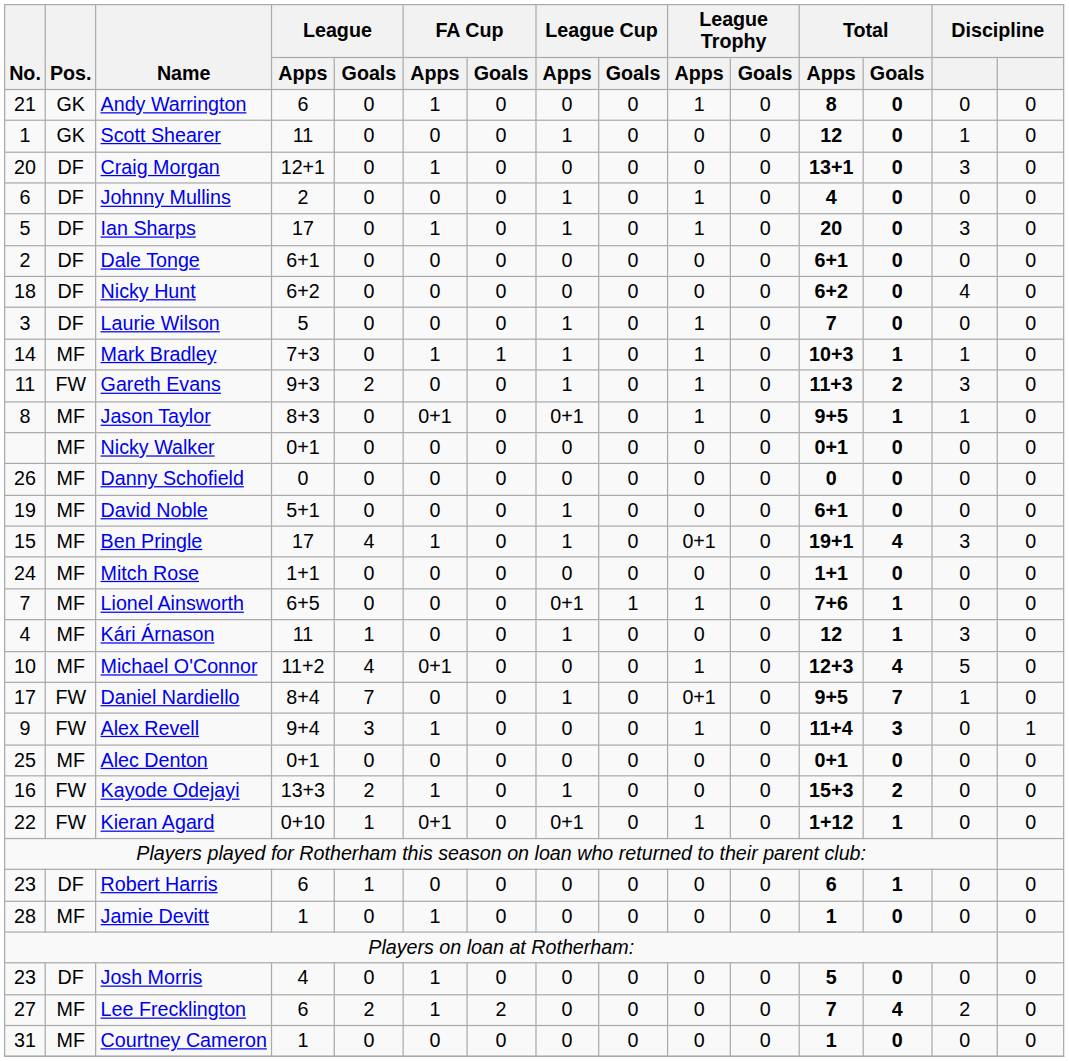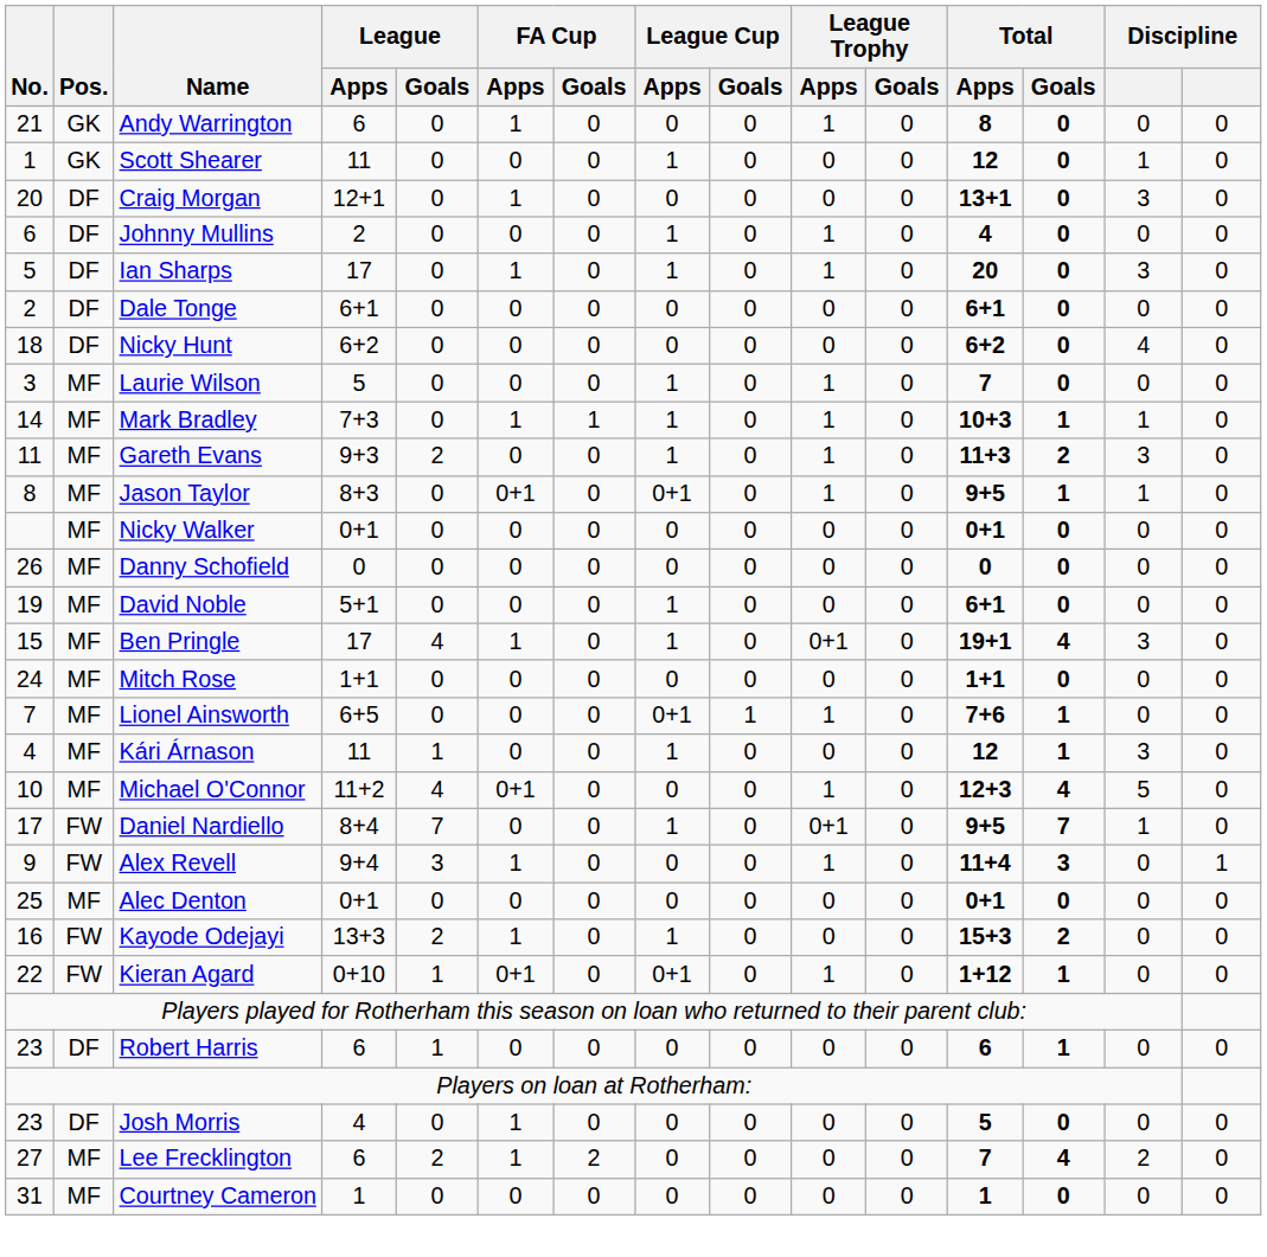 <table class="wikitable" style="text-align:center">
 <tr>
 <th rowspan="2" style="vertical-align:bottom;">No.</th>
 <th rowspan="2" style="vertical-align:bottom;">Pos.</th>
 <th rowspan="2" style="vertical-align:bottom;">Name</th>
 <th colspan="2" style="width:100px;">League</th>
 <th colspan="2" style="width:100px;">FA Cup</th>
 <th colspan="2" style="width:100px;">League Cup</th>
 <th colspan="2" style="width:100px;">League Trophy</th>
 <th colspan="2" style="width:100px;">Total</th>
 <th colspan="2" style="width:100px;">Discipline</th>
 </tr>
 <tr>
 <th>Apps</th>
 <th>Goals</th>
 <th>Apps</th>
 <th>Goals</th>
 <th>Apps</th>
 <th>Goals</th>
 <th>Apps</th>
 <th>Goals</th>
 <th>Apps</th>
 <th>Goals</th>
 <th></th>
 <th></th>
 </tr>
 <tr>
 <td>21</td>
 <td>GK</td>
 <td align="left"> <a href='#'>Andy Warrington</a></td>
 <td>6</td>
 <td>0</td>
 <td>1</td>
 <td>0</td>
 <td>0</td>
 <td>0</td>
 <td>1</td>
 <td>0</td>
 <td><strong>8</strong></td>
 <td><strong>0</strong></td>
 <td>0</td>
 <td>0</td>
 </tr>
 <tr>
 <td>1</td>
 <td>GK</td>
 <td align="left"> <a href='#'>Scott Shearer</a></td>
 <td>11</td>
 <td>0</td>
 <td>0</td>
 <td>0</td>
 <td>1</td>
 <td>0</td>
 <td>0</td>
 <td>0</td>
 <td><strong>12</strong></td>
 <td><strong>0</strong></td>
 <td>1</td>
 <td>0</td>
 </tr>
 <tr>
 <td>20</td>
 <td>DF</td>
 <td align="left"> <a href='#'>Craig Morgan</a></td>
 <td>12+1</td>
 <td>0</td>
 <td>1</td>
 <td>0</td>
 <td>0</td>
 <td>0</td>
 <td>0</td>
 <td>0</td>
 <td><strong>13+1</strong></td>
 <td><strong>0</strong></td>
 <td>3</td>
 <td>0</td>
 </tr>
 <tr>
 <td>6</td>
 <td>DF</td>
 <td align="left"> <a href='#'>Johnny Mullins</a></td>
 <td>2</td>
 <td>0</td>
 <td>0</td>
 <td>0</td>
 <td>1</td>
 <td>0</td>
 <td>1</td>
 <td>0</td>
 <td><strong>4</strong></td>
 <td><strong>0</strong></td>
 <td>0</td>
 <td>0</td>
 </tr>
 <tr>
 <td>5</td>
 <td>DF</td>
 <td align="left"> <a href='#'>Ian Sharps</a></td>
 <td>17</td>
 <td>0</td>
 <td>1</td>
 <td>0</td>
 <td>1</td>
 <td>0</td>
 <td>1</td>
 <td>0</td>
 <td><strong>20</strong></td>
 <td><strong>0</strong></td>
 <td>3</td>
 <td>0</td>
 </tr>
 <tr>
 <td>2</td>
 <td>DF</td>
 <td align="left"> <a href='#'>Dale Tonge</a></td>
 <td>6+1</td>
 <td>0</td>
 <td>0</td>
 <td>0</td>
 <td>0</td>
 <td>0</td>
 <td>0</td>
 <td>0</td>
 <td><strong>6+1</strong></td>
 <td><strong>0</strong></td>
 <td>0</td>
 <td>0</td>
 </tr>
 <tr>
 <td>18</td>
 <td>DF</td>
 <td align="left"> <a href='#'>Nicky Hunt</a></td>
 <td>6+2</td>
 <td>0</td>
 <td>0</td>
 <td>0</td>
 <td>0</td>
 <td>0</td>
 <td>0</td>
 <td>0</td>
 <td><strong>6+2</strong></td>
 <td><strong>0</strong></td>
 <td>4</td>
 <td>0</td>
 </tr>
 <tr>
 <td>3</td>
-<td>DF</td>
+<td>MF</td>
 <td align="left"> <a href='#'>Laurie Wilson</a></td>
 <td>5</td>
 <td>0</td>
 <td>0</td>
 <td>0</td>
 <td>1</td>
 <td>0</td>
 <td>1</td>
 <td>0</td>
 <td><strong>7</strong></td>
 <td><strong>0</strong></td>
 <td>0</td>
 <td>0</td>
 </tr>
 <tr>
 <td>14</td>
 <td>MF</td>
 <td align="left"> <a href='#'>Mark Bradley</a></td>
 <td>7+3</td>
 <td>0</td>
 <td>1</td>
 <td>1</td>
 <td>1</td>
 <td>0</td>
 <td>1</td>
 <td>0</td>
 <td><strong>10+3</strong></td>
 <td><strong>1</strong></td>
 <td>1</td>
 <td>0</td>
 </tr>
 <tr>
 <td>11</td>
-<td>FW</td>
+<td>MF</td>
 <td align="left"> <a href='#'>Gareth Evans</a></td>
 <td>9+3</td>
 <td>2</td>
 <td>0</td>
 <td>0</td>
 <td>1</td>
 <td>0</td>
 <td>1</td>
 <td>0</td>
 <td><strong>11+3</strong></td>
 <td><strong>2</strong></td>
 <td>3</td>
 <td>0</td>
 </tr>
 <tr>
 <td>8</td>
 <td>MF</td>
 <td align="left"> <a href='#'>Jason Taylor</a></td>
 <td>8+3</td>
 <td>0</td>
 <td>0+1</td>
 <td>0</td>
 <td>0+1</td>
 <td>0</td>
 <td>1</td>
 <td>0</td>
 <td><strong>9+5</strong></td>
 <td><strong>1</strong></td>
 <td>1</td>
 <td>0</td>
 </tr>
 <tr>
 <td></td>
 <td>MF</td>
 <td align="left"> <a href='#'>Nicky Walker</a></td>
 <td>0+1</td>
 <td>0</td>
 <td>0</td>
 <td>0</td>
 <td>0</td>
 <td>0</td>
 <td>0</td>
 <td>0</td>
 <td><strong>0+1</strong></td>
 <td><strong>0</strong></td>
 <td>0</td>
 <td>0</td>
 </tr>
 <tr>
 <td>26</td>
 <td>MF</td>
 <td align="left"> <a href='#'>Danny Schofield</a></td>
 <td>0</td>
 <td>0</td>
 <td>0</td>
 <td>0</td>
 <td>0</td>
 <td>0</td>
 <td>0</td>
 <td>0</td>
 <td><strong>0</strong></td>
 <td><strong>0</strong></td>
 <td>0</td>
 <td>0</td>
 </tr>
 <tr>
 <td>19</td>
 <td>MF</td>
 <td align="left"> <a href='#'>David Noble</a></td>
 <td>5+1</td>
 <td>0</td>
 <td>0</td>
 <td>0</td>
 <td>1</td>
 <td>0</td>
 <td>0</td>
 <td>0</td>
 <td><strong>6+1</strong></td>
 <td><strong>0</strong></td>
 <td>0</td>
 <td>0</td>
 </tr>
 <tr>
 <td>15</td>
 <td>MF</td>
 <td align="left"> <a href='#'>Ben Pringle</a></td>
 <td>17</td>
 <td>4</td>
 <td>1</td>
 <td>0</td>
 <td>1</td>
 <td>0</td>
 <td>0+1</td>
 <td>0</td>
 <td><strong>19+1</strong></td>
 <td><strong>4</strong></td>
 <td>3</td>
 <td>0</td>
 </tr>
 <tr>
 <td>24</td>
 <td>MF</td>
 <td align="left"> <a href='#'>Mitch Rose</a></td>
 <td>1+1</td>
 <td>0</td>
 <td>0</td>
 <td>0</td>
 <td>0</td>
 <td>0</td>
 <td>0</td>
 <td>0</td>
 <td><strong>1+1</strong></td>
 <td><strong>0</strong></td>
 <td>0</td>
 <td>0</td>
 </tr>
 <tr>
 <td>7</td>
 <td>MF</td>
 <td align="left"> <a href='#'>Lionel Ainsworth</a></td>
 <td>6+5</td>
 <td>0</td>
 <td>0</td>
 <td>0</td>
 <td>0+1</td>
 <td>1</td>
 <td>1</td>
 <td>0</td>
 <td><strong>7+6</strong></td>
 <td><strong>1</strong></td>
 <td>0</td>
 <td>0</td>
 </tr>
 <tr>
 <td>4</td>
 <td>MF</td>
 <td align="left"> <a href='#'>Kári Árnason</a></td>
 <td>11</td>
 <td>1</td>
 <td>0</td>
 <td>0</td>
 <td>1</td>
 <td>0</td>
 <td>0</td>
 <td>0</td>
 <td><strong>12</strong></td>
 <td><strong>1</strong></td>
 <td>3</td>
 <td>0</td>
 </tr>
 <tr>
 <td>10</td>
 <td>MF</td>
 <td align="left"> <a href='#'>Michael O'Connor</a></td>
 <td>11+2</td>
 <td>4</td>
 <td>0+1</td>
 <td>0</td>
 <td>0</td>
 <td>0</td>
 <td>1</td>
 <td>0</td>
 <td><strong>12+3</strong></td>
 <td><strong>4</strong></td>
 <td>5</td>
 <td>0</td>
 </tr>
 <tr>
 <td>17</td>
 <td>FW</td>
 <td align="left"> <a href='#'>Daniel Nardiello</a></td>
 <td>8+4</td>
 <td>7</td>
 <td>0</td>
 <td>0</td>
 <td>1</td>
 <td>0</td>
 <td>0+1</td>
 <td>0</td>
 <td><strong>9+5</strong></td>
 <td><strong>7</strong></td>
 <td>1</td>
 <td>0</td>
 </tr>
 <tr>
 <td>9</td>
 <td>FW</td>
 <td align="left"> <a href='#'>Alex Revell</a></td>
 <td>9+4</td>
 <td>3</td>
 <td>1</td>
 <td>0</td>
 <td>0</td>
 <td>0</td>
 <td>1</td>
 <td>0</td>
 <td><strong>11+4</strong></td>
 <td><strong>3</strong></td>
 <td>0</td>
 <td>1</td>
 </tr>
 <tr>
 <td>25</td>
 <td>MF</td>
 <td align="left"> <a href='#'>Alec Denton</a></td>
 <td>0+1</td>
 <td>0</td>
 <td>0</td>
 <td>0</td>
 <td>0</td>
 <td>0</td>
 <td>0</td>
 <td>0</td>
 <td><strong>0+1</strong></td>
 <td><strong>0</strong></td>
 <td>0</td>
 <td>0</td>
 </tr>
 <tr>
 <td>16</td>
 <td>FW</td>
 <td align="left"> <a href='#'>Kayode Odejayi</a></td>
 <td>13+3</td>
 <td>2</td>
 <td>1</td>
 <td>0</td>
 <td>1</td>
 <td>0</td>
 <td>0</td>
 <td>0</td>
 <td><strong>15+3</strong></td>
 <td><strong>2</strong></td>
 <td>0</td>
 <td>0</td>
 </tr>
 <tr>
 <td>22</td>
 <td>FW</td>
 <td align="left"> <a href='#'>Kieran Agard</a></td>
 <td>0+10</td>
 <td>1</td>
 <td>0+1</td>
 <td>0</td>
 <td>0+1</td>
 <td>0</td>
 <td>1</td>
 <td>0</td>
 <td><strong>1+12</strong></td>
 <td><strong>1</strong></td>
 <td>0</td>
 <td>0</td>
 </tr>
 <tr>
 <td colspan="14"><em>Players played for Rotherham this season on loan who returned to their parent club:</em></td>
 </tr>
 <tr>
 <td>23</td>
 <td>DF</td>
 <td align="left"> <a href='#'>Robert Harris</a></td>
 <td>6</td>
 <td>1</td>
 <td>0</td>
 <td>0</td>
 <td>0</td>
 <td>0</td>
 <td>0</td>
 <td>0</td>
 <td><strong>6</strong></td>
 <td><strong>1</strong></td>
 <td>0</td>
 <td>0</td>
 </tr>
 <tr>
-<td>28</td>
-<td>MF</td>
-<td align="left"> <a href='#'>Jamie Devitt</a></td>
-<td>1</td>
-<td>0</td>
-<td>1</td>
-<td>0</td>
-<td>0</td>
-<td>0</td>
-<td>0</td>
-<td>0</td>
-<td><strong>1</strong></td>
-<td><strong>0</strong></td>
-<td>0</td>
-<td>0</td>
-</tr>
-<tr>
 <td colspan="14"><em>Players on loan at Rotherham:</em></td>
 </tr>
 <tr>
 <td>23</td>
 <td>DF</td>
 <td align="left"> <a href='#'>Josh Morris</a></td>
 <td>4</td>
 <td>0</td>
 <td>1</td>
 <td>0</td>
 <td>0</td>
 <td>0</td>
 <td>0</td>
 <td>0</td>
 <td><strong>5</strong></td>
 <td><strong>0</strong></td>
 <td>0</td>
 <td>0</td>
 </tr>
 <tr>
 <td>27</td>
 <td>MF</td>
 <td align="left"> <a href='#'>Lee Frecklington</a></td>
 <td>6</td>
 <td>2</td>
 <td>1</td>
 <td>2</td>
 <td>0</td>
 <td>0</td>
 <td>0</td>
 <td>0</td>
 <td><strong>7</strong></td>
 <td><strong>4</strong></td>
 <td>2</td>
 <td>0</td>
 </tr>
 <tr>
 <td>31</td>
 <td>MF</td>
 <td align="left"> <a href='#'>Courtney Cameron</a></td>
 <td>1</td>
 <td>0</td>
 <td>0</td>
 <td>0</td>
 <td>0</td>
 <td>0</td>
 <td>0</td>
 <td>0</td>
 <td><strong>1</strong></td>
 <td><strong>0</strong></td>
 <td>0</td>
 <td>0</td>
 </tr>
 <tr>
 </tr>
 </table>
